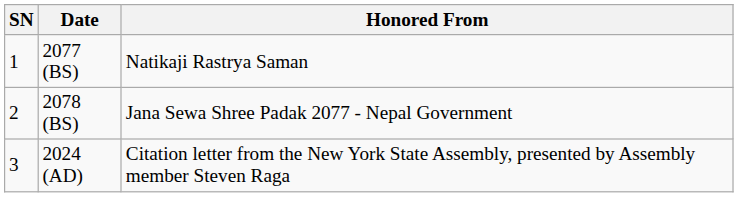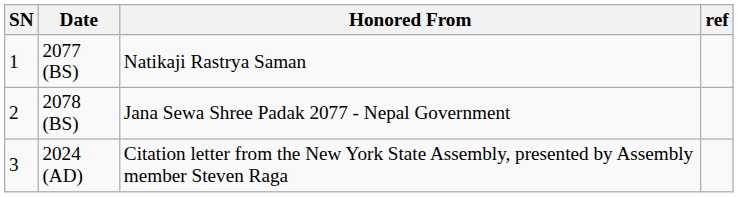 <table class="wikitable sortable">
 <tr>
 <th>SN</th>
 <th>Date</th>
 <th>Honored From</th>
+<th>ref</th>
 </tr>
 <tr>
 <td>1</td>
 <td>2077 (BS) </td>
 <td>Natikaji Rastrya Saman</td>
+<td></td>
 </tr>
 <tr>
 <td>2</td>
 <td>2078 (BS) </td>
 <td>Jana Sewa Shree Padak 2077 - Nepal Government</td>
+<td></td>
 </tr>
 <tr>
 <td>3</td>
 <td>2024 (AD)</td>
 <td>Citation letter from the New York State Assembly, presented by Assembly member Steven Raga</td>
+<td></td>
 </tr>
 </table>
